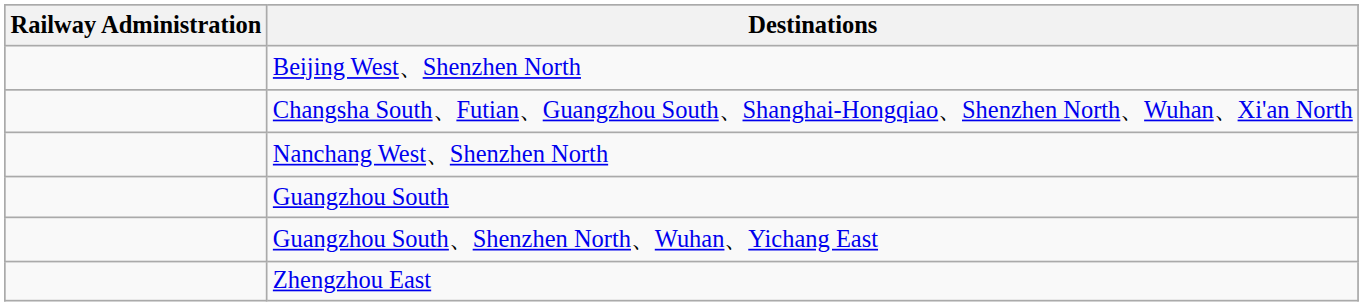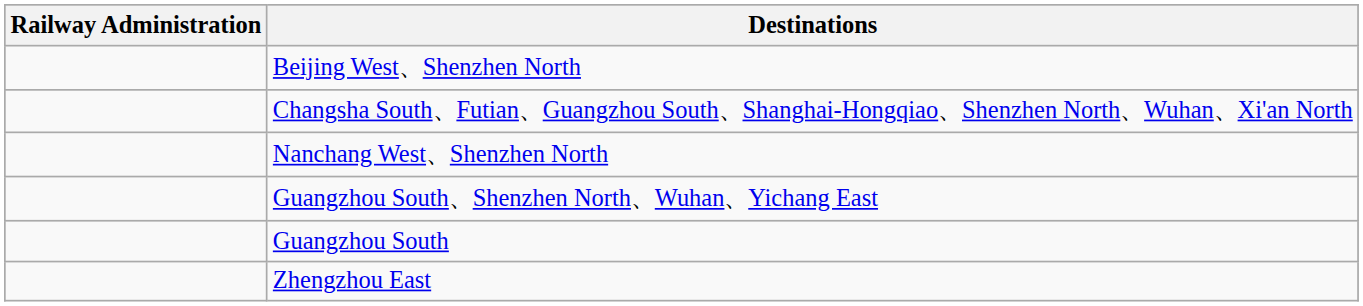 <table class="wikitable sortable" style="font-size: 90%">
 <tr>
 <th>Railway Administration</th>
 <th>Destinations</th>
 </tr>
 <tr>
 <td style="text-align:center;"></td>
 <td [Beijing West Railway Station><a href='#'>Beijing West</a>、<a href='#'>Shenzhen North</a></td>
 </tr>
 <tr>
 <td style="text-align:center;"></td>
 <td><a href='#'>Changsha South</a>、<a href='#'>Futian</a>、<a href='#'>Guangzhou South</a>、<a href='#'>Shanghai-Hongqiao</a>、<a href='#'>Shenzhen North</a>、<a href='#'>Wuhan</a>、<a href='#'>Xi'an North</a></td>
 </tr>
 <tr>
 <td style="text-align:center;"></td>
 <td><a href='#'>Nanchang West</a>、<a href='#'>Shenzhen North</a></td>
 </tr>
 <tr>
 <td style="text-align:center;"></td>
-<td><a href='#'>Guangzhou South</a></td>
+<td><a href='#'>Guangzhou South</a>、<a href='#'>Shenzhen North</a>、<a href='#'>Wuhan</a>、<a href='#'>Yichang East</a></td>
 </tr>
 <tr>
 <td style="text-align:center;"></td>
-<td><a href='#'>Guangzhou South</a>、<a href='#'>Shenzhen North</a>、<a href='#'>Wuhan</a>、<a href='#'>Yichang East</a></td>
+<td><a href='#'>Guangzhou South</a></td>
 </tr>
 <tr>
 <td style="text-align:center;"></td>
 <td><a href='#'>Zhengzhou East</a></td>
 </tr>
 </table>
